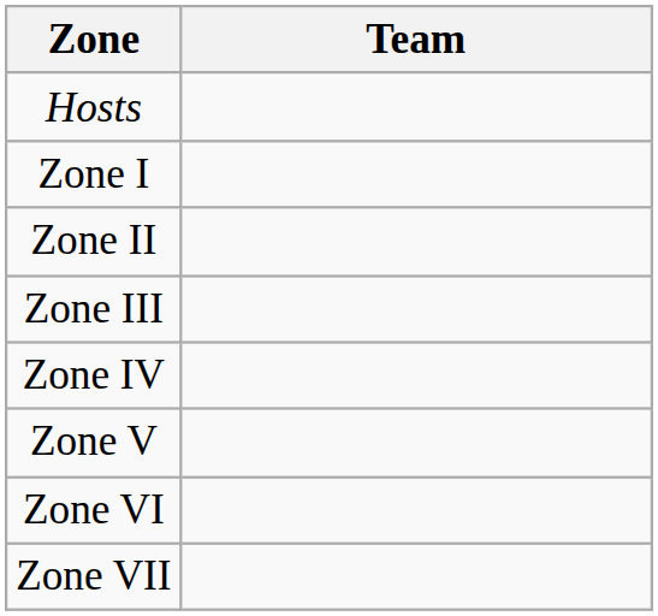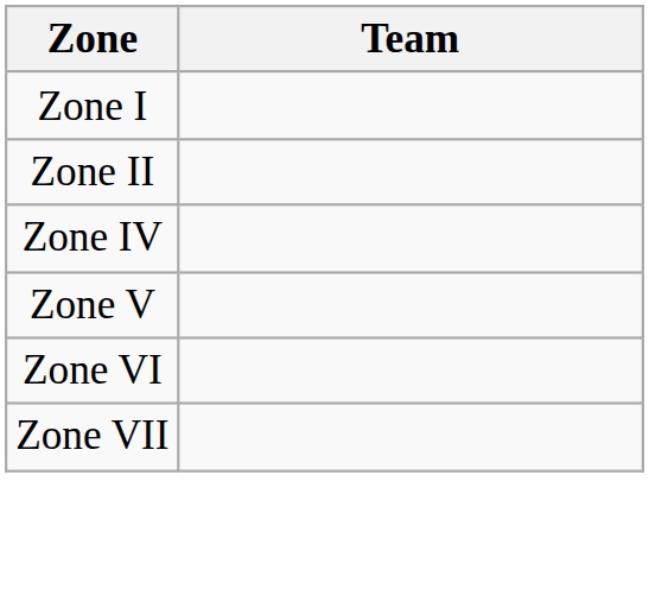 <table class="wikitable">
 <tr>
 <th>Zone</th>
 <th width=170>Team</th>
-</tr>
-<tr>
-<td align=center><em>Hosts</em></td>
-<td></td>
 </tr>
 <tr>
 <td align=center>Zone I</td>
 <td></td>
 </tr>
 <tr>
 <td align=center>Zone II</td>
 <td></td>
-</tr>
-<tr>
-<td align=center>Zone III</td>
-<td> <em></em></td>
 </tr>
 <tr>
 <td align=center>Zone IV</td>
 <td> <em></em></td>
 </tr>
 <tr>
 <td align=center>Zone V</td>
 <td></td>
 </tr>
 <tr>
 <td align=center>Zone VI</td>
 <td> <em></em></td>
 </tr>
 <tr>
 <td align=center>Zone VII</td>
 <td> <em></em></td>
 </tr>
 </table>
